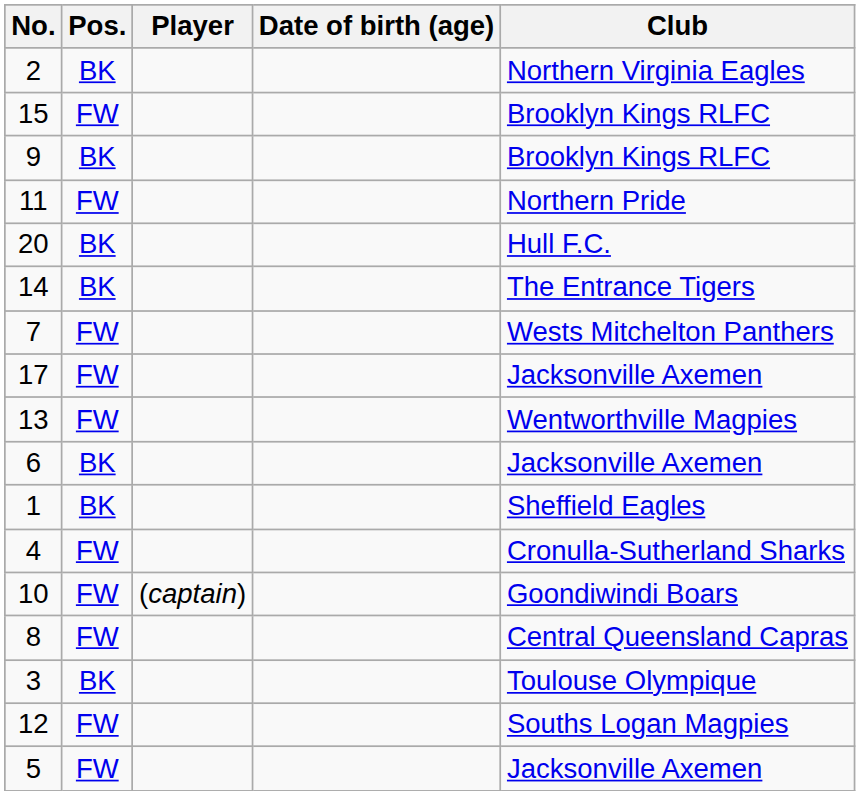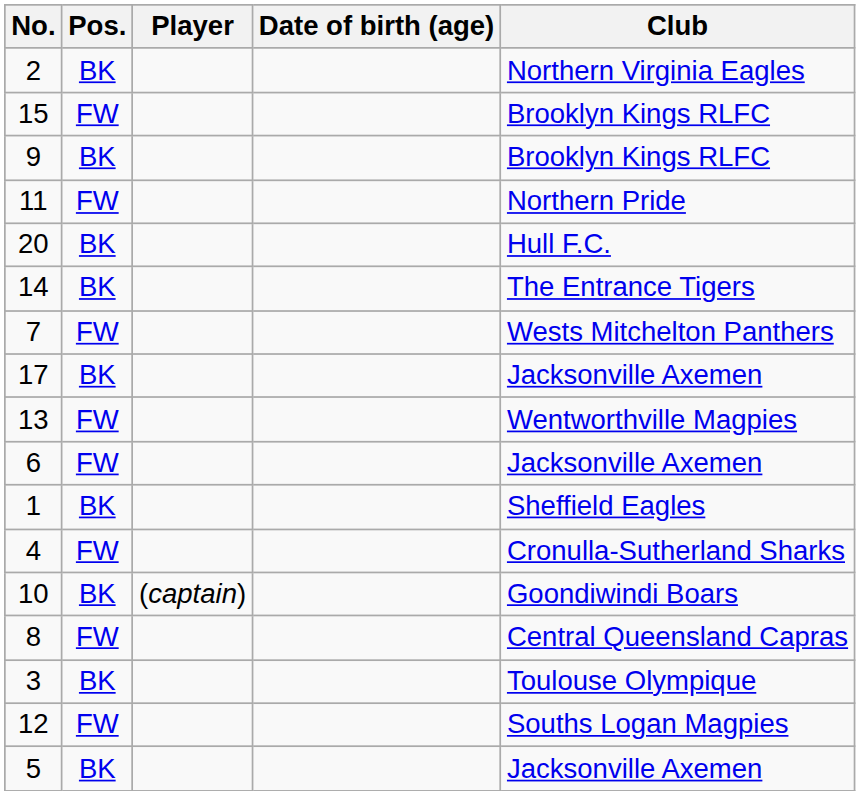 <table class="wikitable sortable">
 <tr>
 <th>No.</th>
 <th>Pos.</th>
 <th>Player</th>
 <th>Date of birth (age)</th>
 <th>Club</th>
 </tr>
 <tr>
 <td align=center>2</td>
 <td align=center><a href='#'>BK</a></td>
 <td></td>
 <td></td>
 <td> <a href='#'>Northern Virginia Eagles</a></td>
 </tr>
 <tr>
 <td align=center>15</td>
 <td align=center><a href='#'>FW</a></td>
 <td></td>
 <td></td>
 <td> <a href='#'>Brooklyn Kings RLFC</a></td>
 </tr>
 <tr>
 <td align=center>9</td>
 <td align=center><a href='#'>BK</a></td>
 <td></td>
 <td></td>
 <td> <a href='#'>Brooklyn Kings RLFC</a></td>
 </tr>
 <tr>
 <td align=center>11</td>
 <td align=center><a href='#'>FW</a></td>
 <td></td>
 <td></td>
 <td> <a href='#'>Northern Pride</a></td>
 </tr>
 <tr>
 <td align=center>20</td>
 <td align=center><a href='#'>BK</a></td>
 <td></td>
 <td></td>
 <td> <a href='#'>Hull F.C.</a></td>
 </tr>
 <tr>
 <td align=center>14</td>
 <td align=center><a href='#'>BK</a></td>
 <td></td>
 <td></td>
 <td> <a href='#'>The Entrance Tigers</a></td>
 </tr>
 <tr>
 <td align=center>7</td>
 <td align=center><a href='#'>FW</a></td>
 <td></td>
 <td></td>
 <td> <a href='#'>Wests Mitchelton Panthers</a></td>
 </tr>
 <tr>
 <td align=center>17</td>
-<td align=center><a href='#'>FW</a></td>
+<td align=center><a href='#'>BK</a></td>
 <td></td>
 <td></td>
 <td> <a href='#'>Jacksonville Axemen</a></td>
 </tr>
 <tr>
 <td align=center>13</td>
 <td align=center><a href='#'>FW</a></td>
 <td></td>
 <td></td>
 <td> <a href='#'>Wentworthville Magpies</a></td>
 </tr>
 <tr>
 <td align=center>6</td>
-<td align=center><a href='#'>BK</a></td>
+<td align=center><a href='#'>FW</a></td>
 <td></td>
 <td></td>
 <td> <a href='#'>Jacksonville Axemen</a></td>
 </tr>
 <tr>
 <td align=center>1</td>
 <td align=center><a href='#'>BK</a></td>
 <td></td>
 <td></td>
 <td> <a href='#'>Sheffield Eagles</a></td>
 </tr>
 <tr>
 <td align=center>4</td>
 <td align=center><a href='#'>FW</a></td>
 <td></td>
 <td></td>
 <td> <a href='#'>Cronulla-Sutherland Sharks</a></td>
 </tr>
 <tr>
 <td align=center>10</td>
-<td align=center><a href='#'>FW</a></td>
+<td align=center><a href='#'>BK</a></td>
 <td> (<em>captain</em>)</td>
 <td></td>
 <td> <a href='#'>Goondiwindi Boars</a></td>
 </tr>
 <tr>
 <td align=center>8</td>
 <td align=center><a href='#'>FW</a></td>
 <td></td>
 <td></td>
 <td> <a href='#'>Central Queensland Capras</a></td>
 </tr>
 <tr>
 <td align=center>3</td>
 <td align=center><a href='#'>BK</a></td>
 <td></td>
 <td></td>
 <td> <a href='#'>Toulouse Olympique</a></td>
 </tr>
 <tr>
 <td align=center>12</td>
 <td align=center><a href='#'>FW</a></td>
 <td></td>
 <td></td>
 <td> <a href='#'>Souths Logan Magpies</a></td>
 </tr>
 <tr>
 <td align=center>5</td>
-<td align=center><a href='#'>FW</a></td>
+<td align=center><a href='#'>BK</a></td>
 <td></td>
 <td></td>
 <td> <a href='#'>Jacksonville Axemen</a></td>
 </tr>
 </table>
